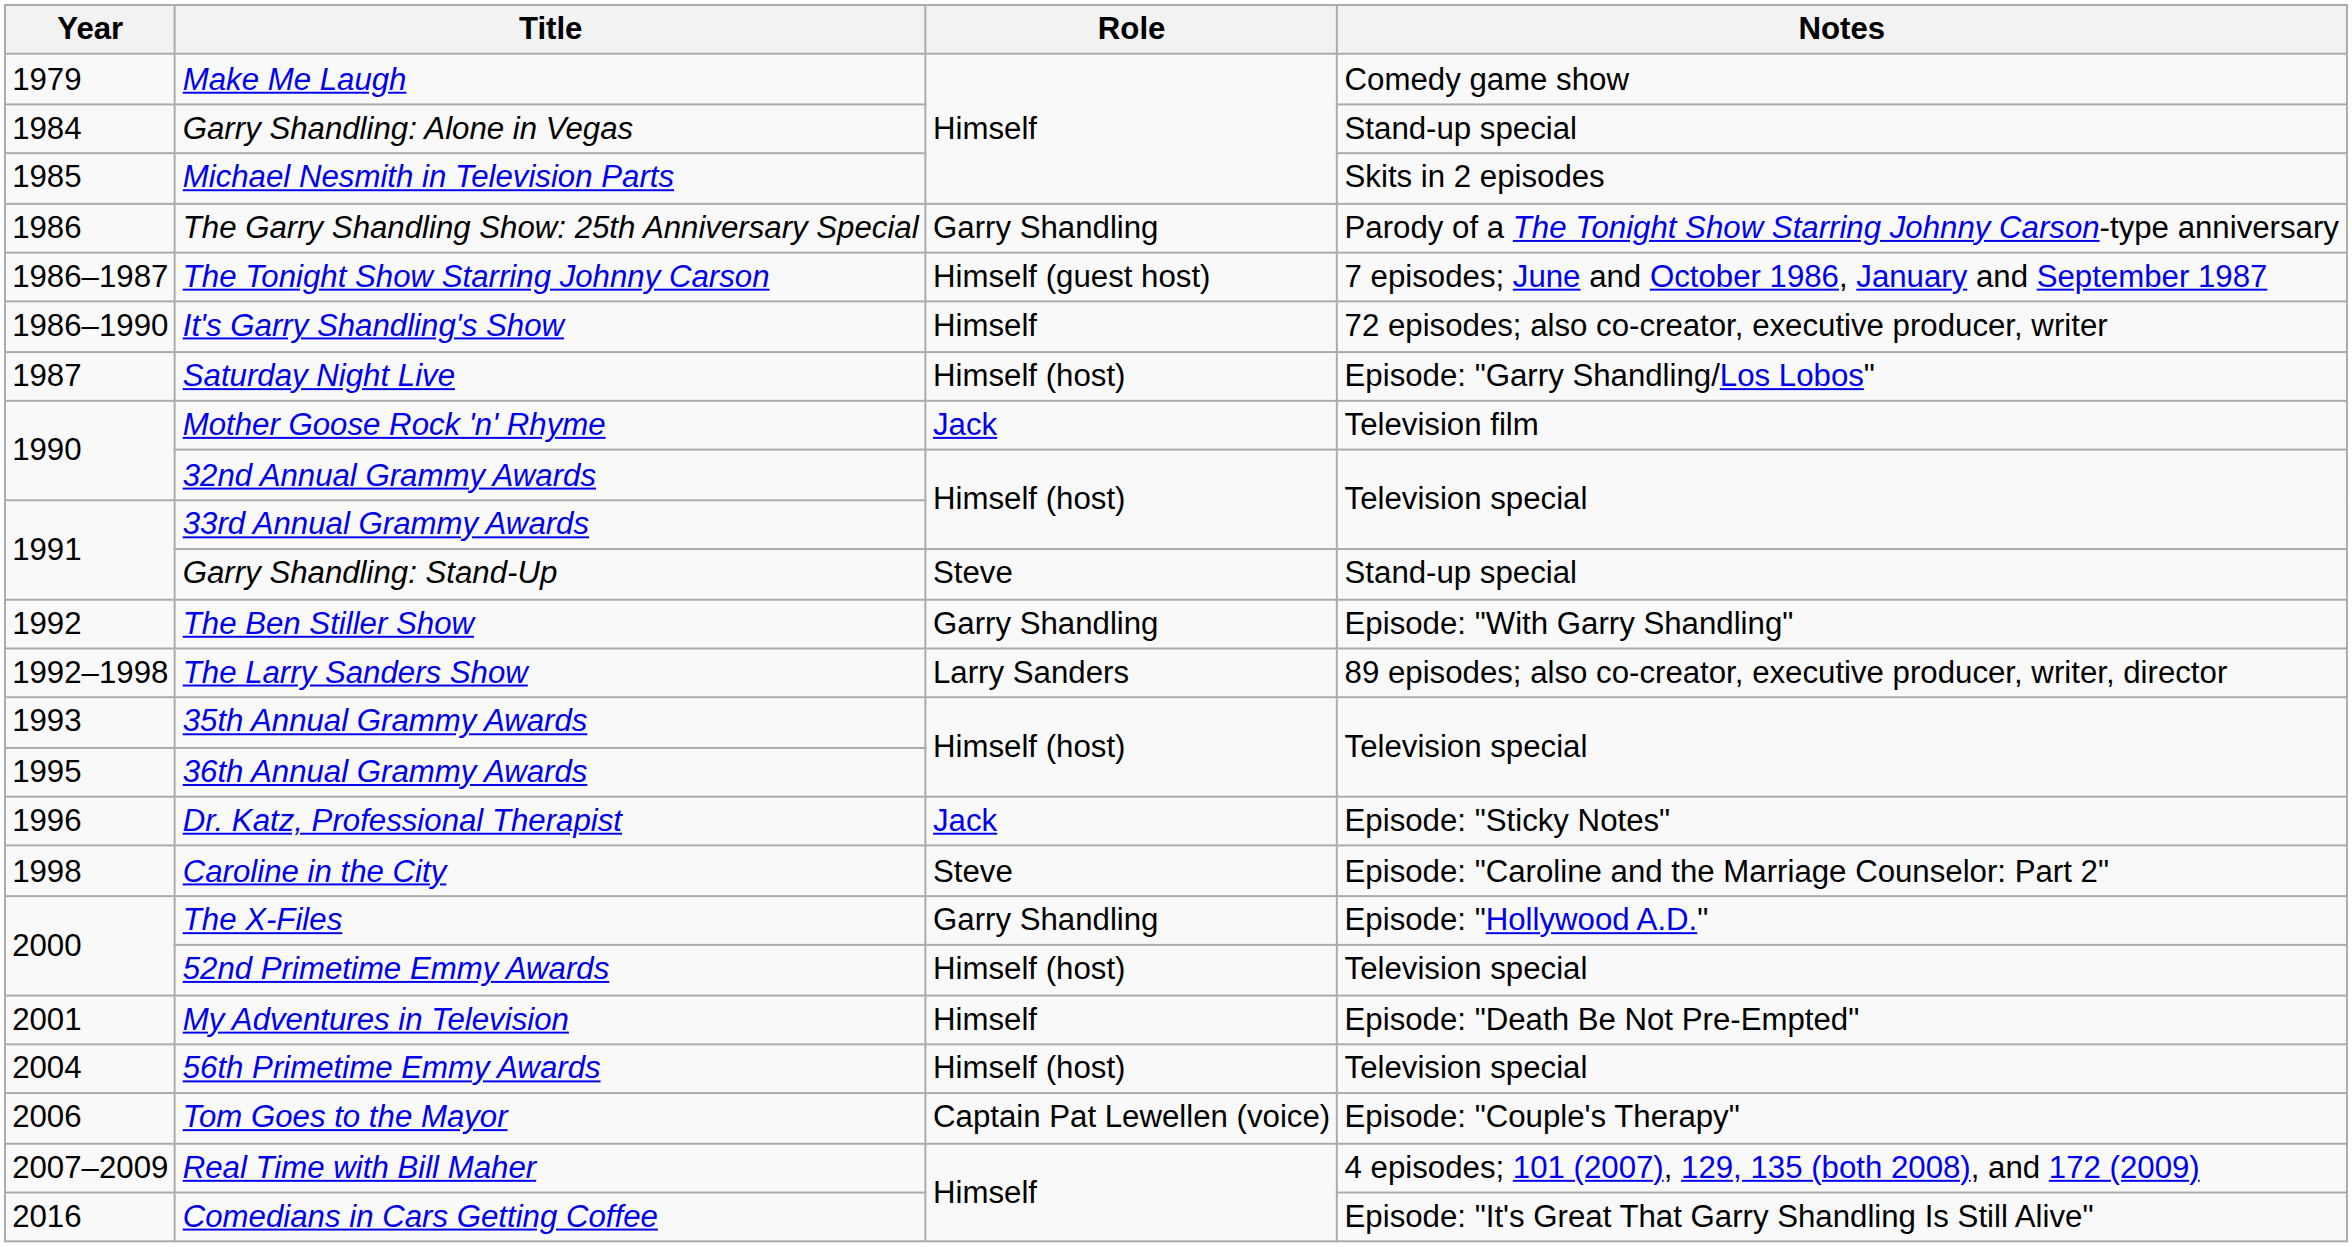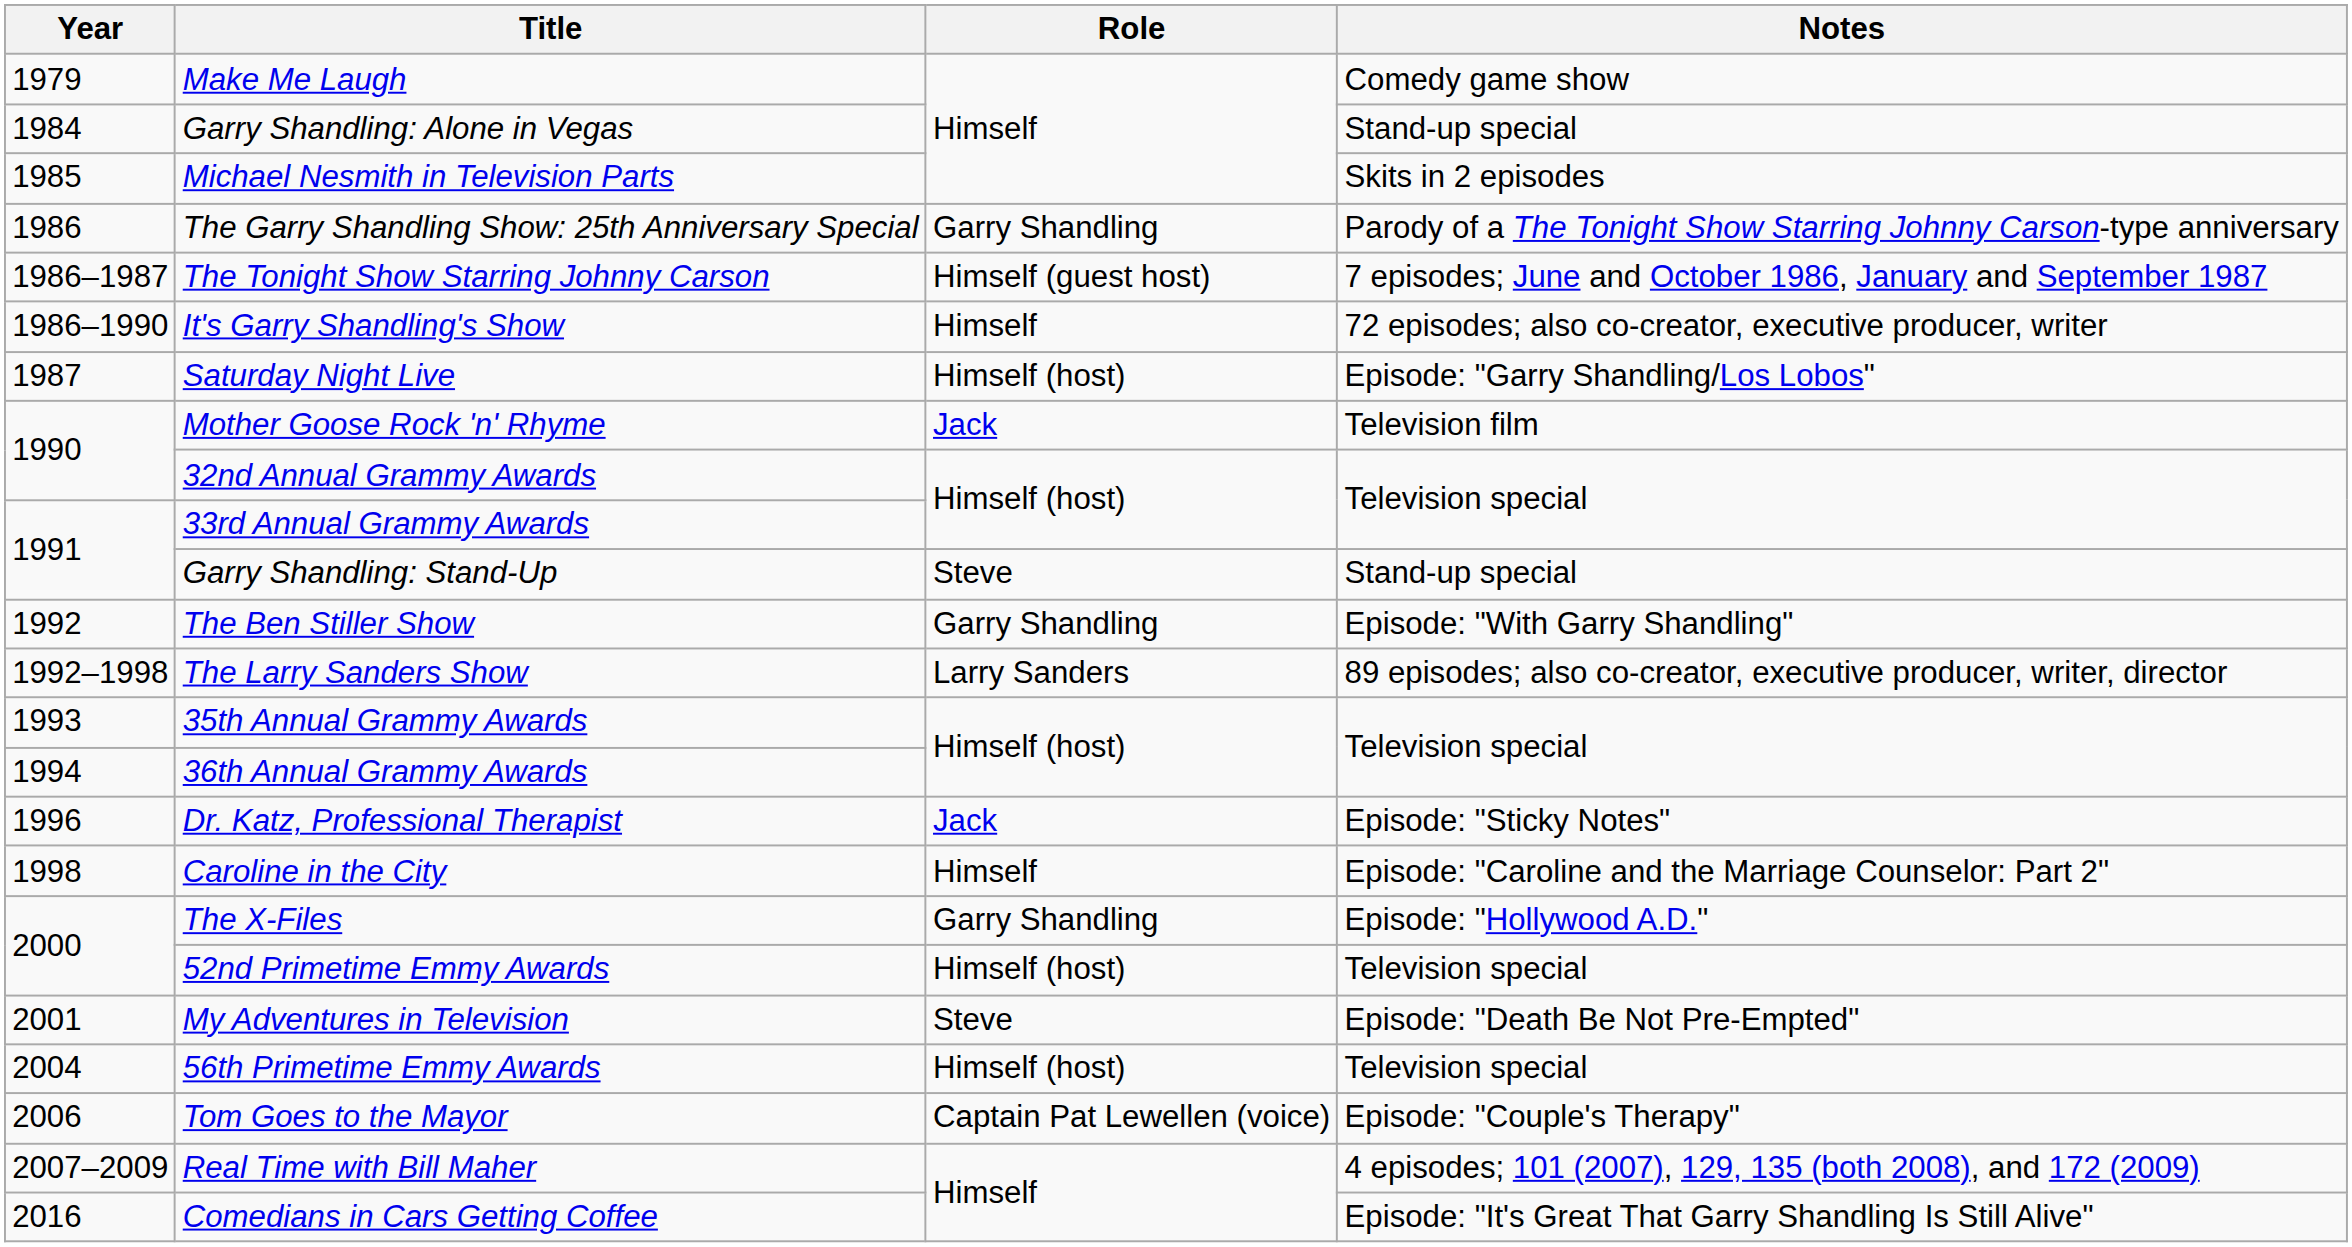 <table class="wikitable sortable">
 <tr>
 <th>Year</th>
 <th>Title</th>
 <th>Role</th>
 <th class="unsortable">Notes</th>
 </tr>
 <tr>
 <td>1979</td>
 <td><em><a href='#'>Make Me Laugh</a></em></td>
 <td rowspan="3">Himself</td>
 <td>Comedy game show</td>
 </tr>
 <tr>
 <td>1984</td>
 <td><em>Garry Shandling: Alone in Vegas</em></td>
 <td>Stand-up special</td>
 </tr>
 <tr>
 <td>1985</td>
 <td><a href='#'><em>Michael Nesmith in Television Parts</em></a></td>
 <td>Skits in 2 episodes</td>
 </tr>
 <tr>
 <td>1986</td>
 <td data-sort-value="Garry Shandling Show: 25th Anniversary Special, The"><em>The Garry Shandling Show: 25th Anniversary Special</em></td>
 <td>Garry Shandling</td>
 <td>Parody of a <em><a href='#'>The Tonight Show Starring Johnny Carson</a></em>-type anniversary</td>
 </tr>
 <tr>
 <td>1986–1987</td>
 <td data-sort-value="Tonight Show Starring Johnny Carson, The"><em><a href='#'>The Tonight Show Starring Johnny Carson</a></em></td>
 <td>Himself (guest host)</td>
 <td>7 episodes; <a href='#'>June</a> and <a href='#'>October 1986</a>, <a href='#'>January</a> and <a href='#'>September 1987</a></td>
 </tr>
 <tr>
 <td>1986–1990</td>
 <td><em><a href='#'>It's Garry Shandling's Show</a></em></td>
 <td>Himself</td>
 <td>72 episodes; also co-creator, executive producer, writer</td>
 </tr>
 <tr>
 <td>1987</td>
 <td><em><a href='#'>Saturday Night Live</a></em></td>
 <td>Himself (host)</td>
 <td>Episode: "Garry Shandling/<a href='#'>Los Lobos</a>"</td>
 </tr>
 <tr>
 <td rowspan="2">1990</td>
 <td><em><a href='#'>Mother Goose Rock 'n' Rhyme</a></em></td>
 <td><a href='#'>Jack</a></td>
 <td>Television film</td>
 </tr>
 <tr>
 <td><em><a href='#'>32nd Annual Grammy Awards</a></em></td>
 <td rowspan="2">Himself (host)</td>
 <td rowspan="2">Television special</td>
 </tr>
 <tr>
 <td rowspan="2">1991</td>
 <td><em><a href='#'>33rd Annual Grammy Awards</a></em></td>
 </tr>
 <tr>
 <td><em>Garry Shandling: Stand-Up</em></td>
 <td>Steve</td>
 <td>Stand-up special</td>
 </tr>
 <tr>
 <td>1992</td>
 <td data-sort-value="Ben Stiller Show, The"><em><a href='#'>The Ben Stiller Show</a></em></td>
 <td>Garry Shandling</td>
 <td>Episode: "With Garry Shandling"</td>
 </tr>
 <tr>
 <td>1992–1998</td>
 <td data-sort-value="Larry Sanders Show, The"><em><a href='#'>The Larry Sanders Show</a></em></td>
 <td>Larry Sanders</td>
 <td>89 episodes; also co-creator, executive producer, writer, director</td>
 </tr>
 <tr>
 <td>1993</td>
 <td><em><a href='#'>35th Annual Grammy Awards</a></em></td>
 <td rowspan="2">Himself (host)</td>
 <td rowspan="2">Television special</td>
 </tr>
 <tr>
-<td>1995</td>
+<td>1994</td>
 <td><em><a href='#'>36th Annual Grammy Awards</a></em></td>
 </tr>
 <tr>
 <td>1996</td>
 <td><em><a href='#'>Dr. Katz, Professional Therapist</a></em></td>
 <td><a href='#'>Jack</a></td>
 <td>Episode: "Sticky Notes"</td>
 </tr>
 <tr>
 <td>1998</td>
 <td><em><a href='#'>Caroline in the City</a></em></td>
-<td>Steve</td>
+<td>Himself</td>
 <td>Episode: "Caroline and the Marriage Counselor: Part 2"</td>
 </tr>
 <tr>
 <td rowspan="2">2000</td>
 <td data-sort-value="X-Files, The"><em><a href='#'>The X-Files</a></em></td>
 <td>Garry Shandling</td>
 <td>Episode: "<a href='#'>Hollywood A.D.</a>"</td>
 </tr>
 <tr>
 <td><em><a href='#'>52nd Primetime Emmy Awards</a></em></td>
 <td>Himself (host)</td>
 <td>Television special</td>
 </tr>
 <tr>
 <td>2001</td>
 <td><em><a href='#'>My Adventures in Television</a></em></td>
-<td>Himself</td>
+<td>Steve</td>
 <td>Episode: "Death Be Not Pre-Empted"</td>
 </tr>
 <tr>
 <td>2004</td>
 <td><em><a href='#'>56th Primetime Emmy Awards</a></em></td>
 <td>Himself (host)</td>
 <td>Television special</td>
 </tr>
 <tr>
 <td>2006</td>
 <td><em><a href='#'>Tom Goes to the Mayor</a></em></td>
 <td>Captain Pat Lewellen (voice)</td>
 <td>Episode: "Couple's Therapy"</td>
 </tr>
 <tr>
 <td>2007–2009</td>
 <td><em><a href='#'>Real Time with Bill Maher</a></em></td>
 <td rowspan="2">Himself</td>
 <td>4 episodes; <a href='#'>101 (2007)</a>, <a href='#'>129, 135 (both 2008)</a>, and <a href='#'>172 (2009)</a></td>
 </tr>
 <tr>
 <td>2016</td>
 <td><em><a href='#'>Comedians in Cars Getting Coffee</a></em></td>
 <td>Episode: "It's Great That Garry Shandling Is Still Alive"</td>
 </tr>
 </table>
